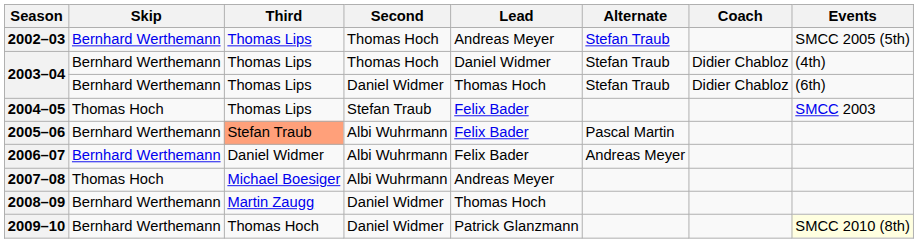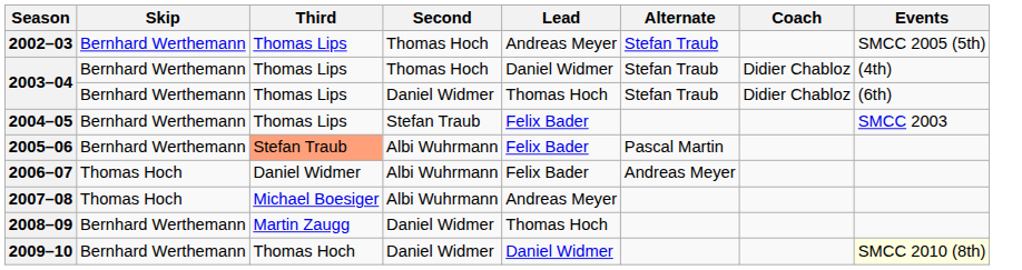 <table class="wikitable">
 <tr>
 <th scope="col">Season</th>
 <th scope="col">Skip</th>
 <th scope="col">Third</th>
 <th scope="col">Second</th>
 <th scope="col">Lead</th>
 <th scope="col">Alternate</th>
 <th scope="col">Coach</th>
 <th scope="col">Events</th>
 </tr>
 <tr>
 <th scope="row">2002–03</th>
 <td><a href='#'>Bernhard Werthemann</a></td>
 <td><a href='#'>Thomas Lips</a></td>
 <td>Thomas Hoch</td>
 <td>Andreas Meyer</td>
 <td><a href='#'>Stefan Traub</a></td>
 <td></td>
 <td>SMCC 2005 (5th)</td>
 </tr>
 <tr>
 <th scope="row" rowspan=2>2003–04</th>
 <td>Bernhard Werthemann</td>
 <td>Thomas Lips</td>
 <td>Thomas Hoch</td>
 <td>Daniel Widmer</td>
 <td>Stefan Traub</td>
 <td>Didier Chabloz</td>
 <td> (4th)</td>
 </tr>
 <tr>
 <td>Bernhard Werthemann</td>
 <td>Thomas Lips</td>
 <td>Daniel Widmer</td>
 <td>Thomas Hoch</td>
 <td>Stefan Traub</td>
 <td>Didier Chabloz</td>
 <td> (6th)</td>
 </tr>
 <tr>
 <th scope="row">2004–05</th>
-<td>Thomas Hoch</td>
+<td>Bernhard Werthemann</td>
 <td>Thomas Lips</td>
 <td>Stefan Traub</td>
 <td><a href='#'>Felix Bader</a></td>
 <td></td>
 <td></td>
 <td><a href='#'>SMCC</a> 2003 </td>
 </tr>
 <tr>
 <th scope="row">2005–06</th>
 <td>Bernhard Werthemann</td>
 <td style="background: lightsalmon;">Stefan Traub</td>
 <td>Albi Wuhrmann</td>
 <td><a href='#'>Felix Bader</a></td>
 <td>Pascal Martin</td>
 <td></td>
 <td></td>
 </tr>
 <tr>
 <th scope="row">2006–07</th>
-<td><a href='#'>Bernhard Werthemann</a></td>
+<td>Thomas Hoch</td>
 <td>Daniel Widmer</td>
 <td>Albi Wuhrmann</td>
 <td>Felix Bader</td>
 <td>Andreas Meyer</td>
 <td></td>
 <td></td>
 </tr>
 <tr>
 <th scope="row">2007–08</th>
 <td>Thomas Hoch</td>
 <td><a href='#'>Michael Boesiger</a></td>
 <td>Albi Wuhrmann</td>
 <td>Andreas Meyer</td>
 <td></td>
 <td></td>
 <td></td>
 </tr>
 <tr>
 <th scope="row">2008–09</th>
 <td>Bernhard Werthemann</td>
 <td><a href='#'>Martin Zaugg</a></td>
 <td>Daniel Widmer</td>
 <td>Thomas Hoch</td>
 <td></td>
 <td></td>
 <td></td>
 </tr>
 <tr>
 <th scope="row">2009–10</th>
 <td>Bernhard Werthemann</td>
 <td>Thomas Hoch</td>
 <td>Daniel Widmer</td>
-<td>Patrick Glanzmann</td>
+<td><a href='#'>Daniel Widmer</a></td>
 <td></td>
 <td></td>
 <td style="background: lightyellow;">SMCC 2010 (8th)</td>
 </tr>
 </table>
